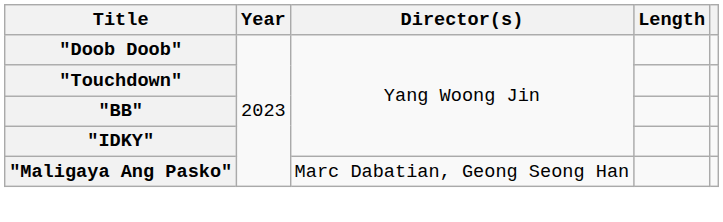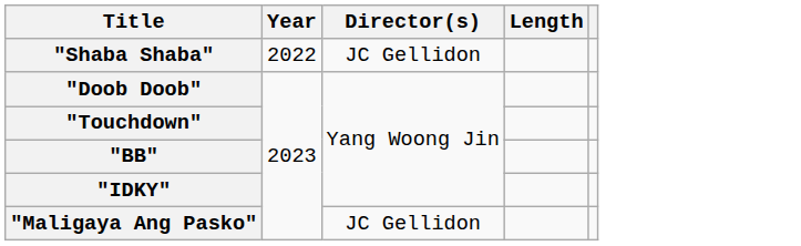 <table class="wikitable plainrowheaders" style="text-align:center">
 <tr>
 <th>Title</th>
 <th>Year</th>
 <th>Director(s)</th>
 <th>Length</th>
 <th></th>
+</tr>
+<tr>
+<th scope="row">"Shaba Shaba"</th>
+<td>2022</td>
+<td>JC Gellidon</td>
+<td></td>
+<td></td>
 </tr>
 <tr>
 <th scope="row">"Doob Doob"</th>
 <td rowspan="5">2023</td>
 <td rowspan="4">Yang Woong Jin</td>
 <td></td>
 <td></td>
 </tr>
 <tr>
 <th scope="row">"Touchdown"</th>
 <td></td>
 <td></td>
 </tr>
 <tr>
 <th scope="row">"BB"</th>
 <td></td>
 <td></td>
 </tr>
 <tr>
 <th scope="row">"IDKY"</th>
 <td></td>
 <td></td>
 </tr>
 <tr>
 <th scope="row">"Maligaya Ang Pasko"</th>
-<td>Marc Dabatian, Geong Seong Han</td>
+<td>JC Gellidon</td>
 <td></td>
 <td></td>
 </tr>
 </table>
